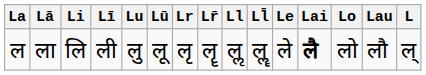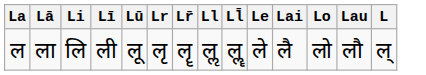 <table class="wikitable">
 <tr>
 <th>La</th>
 <th>Lā</th>
 <th>Li</th>
 <th>Lī</th>
-<th>Lu</th>
 <th>Lū</th>
 <th>Lr</th>
 <th>Lr̄</th>
 <th>Ll</th>
 <th>Ll̄</th>
 <th>Le</th>
 <th>Lai</th>
 <th>Lo</th>
 <th>Lau</th>
 <th>L</th>
 </tr>
 <tr style="font-size: 150%;">
 <td>ल</td>
 <td>ला</td>
 <td>लि</td>
 <td>ली</td>
-<td>लु</td>
 <td>लू</td>
 <td>लृ</td>
 <td>लॄ</td>
 <td>लॢ</td>
 <td>लॣ</td>
 <td>ले</td>
-<td><strong>लै</strong></td>
+<td>लै</td>
 <td>लो</td>
 <td>लौ</td>
 <td>ल्</td>
 </tr>
 </table>
